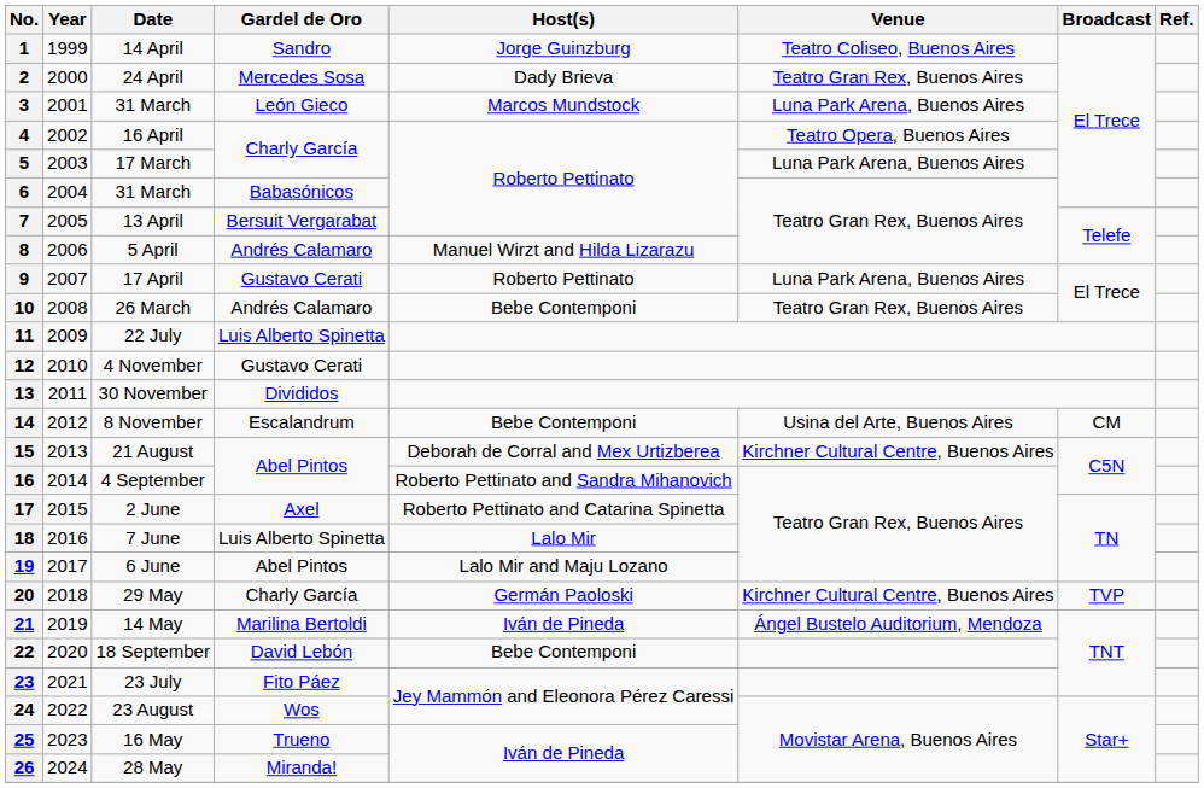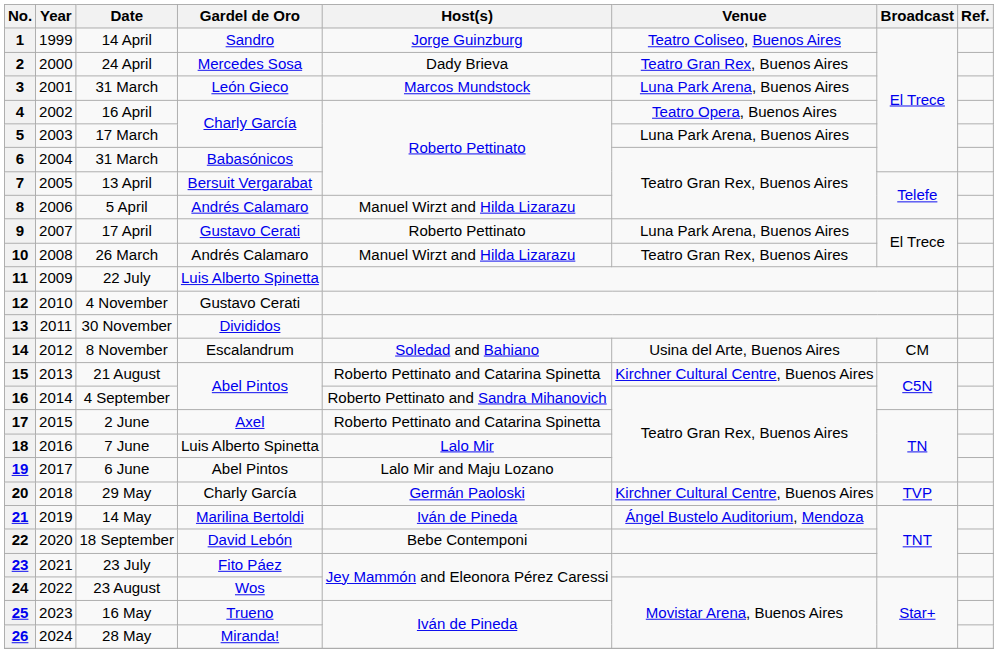 <table class="wikitable" style="text-align:center">
 <tr>
 <th>No.</th>
 <th>Year</th>
 <th>Date</th>
 <th>Gardel de Oro</th>
 <th>Host(s)</th>
 <th>Venue</th>
 <th>Broadcast</th>
 <th>Ref.</th>
 </tr>
 <tr>
 <th>1</th>
 <td>1999</td>
 <td>14 April</td>
 <td><a href='#'>Sandro</a></td>
 <td><a href='#'>Jorge Guinzburg</a></td>
 <td><a href='#'>Teatro Coliseo</a>, <a href='#'>Buenos Aires</a></td>
 <td rowspan="6"><a href='#'>El Trece</a></td>
 <td></td>
 </tr>
 <tr>
 <th>2</th>
 <td>2000</td>
 <td>24 April</td>
 <td><a href='#'>Mercedes Sosa</a></td>
 <td>Dady Brieva</td>
 <td><a href='#'>Teatro Gran Rex</a>, Buenos Aires</td>
 <td></td>
 </tr>
 <tr>
 <th>3</th>
 <td>2001</td>
 <td>31 March</td>
 <td><a href='#'>León Gieco</a></td>
 <td><a href='#'>Marcos Mundstock</a></td>
 <td><a href='#'>Luna Park Arena</a>, Buenos Aires</td>
 <td></td>
 </tr>
 <tr>
 <th>4</th>
 <td>2002</td>
 <td>16 April</td>
 <td rowspan="2"><a href='#'>Charly García</a></td>
 <td rowspan="4"><a href='#'>Roberto Pettinato</a></td>
 <td><a href='#'>Teatro Opera</a>, Buenos Aires</td>
 <td></td>
 </tr>
 <tr>
 <th>5</th>
 <td>2003</td>
 <td>17 March</td>
 <td>Luna Park Arena, Buenos Aires</td>
 <td></td>
 </tr>
 <tr>
 <th>6</th>
 <td>2004</td>
 <td>31 March</td>
 <td><a href='#'>Babasónicos</a></td>
 <td rowspan="3">Teatro Gran Rex, Buenos Aires</td>
 <td></td>
 </tr>
 <tr>
 <th>7</th>
 <td>2005</td>
 <td>13 April</td>
 <td><a href='#'>Bersuit Vergarabat</a></td>
 <td rowspan="2"><a href='#'>Telefe</a></td>
 <td></td>
 </tr>
 <tr>
 <th>8</th>
 <td>2006</td>
 <td>5 April</td>
 <td><a href='#'>Andrés Calamaro</a></td>
 <td>Manuel Wirzt and <a href='#'>Hilda Lizarazu</a></td>
 <td></td>
 </tr>
 <tr>
 <th>9</th>
 <td>2007</td>
 <td>17 April</td>
 <td><a href='#'>Gustavo Cerati</a></td>
 <td>Roberto Pettinato</td>
 <td>Luna Park Arena, Buenos Aires</td>
 <td rowspan="2">El Trece</td>
 <td></td>
 </tr>
 <tr>
 <th>10</th>
 <td>2008</td>
 <td>26 March</td>
 <td>Andrés Calamaro</td>
-<td>Bebe Contemponi</td>
+<td>Manuel Wirzt and <a href='#'>Hilda Lizarazu</a></td>
 <td>Teatro Gran Rex, Buenos Aires</td>
 <td></td>
 </tr>
 <tr>
 <th>11</th>
 <td>2009</td>
 <td>22 July</td>
 <td><a href='#'>Luis Alberto Spinetta</a></td>
 <td colspan="3"></td>
 <td></td>
 </tr>
 <tr>
 <th>12</th>
 <td>2010</td>
 <td>4 November</td>
 <td>Gustavo Cerati</td>
 <td colspan="3"></td>
 <td></td>
 </tr>
 <tr>
 <th>13</th>
 <td>2011</td>
 <td>30 November</td>
 <td><a href='#'>Divididos</a></td>
 <td colspan="3"></td>
 <td></td>
 </tr>
 <tr>
 <th>14</th>
 <td>2012</td>
 <td>8 November</td>
 <td>Escalandrum</td>
-<td>Bebe Contemponi</td>
+<td><a href='#'>Soledad</a> and <a href='#'>Bahiano</a></td>
 <td>Usina del Arte, Buenos Aires</td>
 <td>CM</td>
 <td></td>
 </tr>
 <tr>
 <th>15</th>
 <td>2013</td>
 <td>21 August</td>
 <td rowspan="2"><a href='#'>Abel Pintos</a></td>
-<td>Deborah de Corral and <a href='#'>Mex Urtizberea</a></td>
+<td>Roberto Pettinato and Catarina Spinetta</td>
 <td><a href='#'>Kirchner Cultural Centre</a>, Buenos Aires</td>
 <td rowspan="2"><a href='#'>C5N</a></td>
 <td></td>
 </tr>
 <tr>
 <th>16</th>
 <td>2014</td>
 <td>4 September</td>
 <td>Roberto Pettinato and <a href='#'>Sandra Mihanovich</a></td>
 <td rowspan="4">Teatro Gran Rex, Buenos Aires</td>
 <td></td>
 </tr>
 <tr>
 <th>17</th>
 <td>2015</td>
 <td>2 June</td>
 <td><a href='#'>Axel</a></td>
 <td>Roberto Pettinato and Catarina Spinetta</td>
 <td rowspan="3"><a href='#'>TN</a></td>
 <td></td>
 </tr>
 <tr>
 <th>18</th>
 <td>2016</td>
 <td>7 June</td>
 <td>Luis Alberto Spinetta</td>
 <td><a href='#'>Lalo Mir</a></td>
 <td></td>
 </tr>
 <tr>
 <th><a href='#'>19</a></th>
 <td>2017</td>
 <td>6 June</td>
 <td>Abel Pintos</td>
 <td>Lalo Mir and Maju Lozano</td>
 <td></td>
 </tr>
 <tr>
 <th>20</th>
 <td>2018</td>
 <td>29 May</td>
 <td>Charly García</td>
 <td><a href='#'>Germán Paoloski</a></td>
 <td><a href='#'>Kirchner Cultural Centre</a>, Buenos Aires</td>
 <td><a href='#'>TVP</a></td>
 <td></td>
 </tr>
 <tr>
 <th><a href='#'>21</a></th>
 <td>2019</td>
 <td>14 May</td>
 <td><a href='#'>Marilina Bertoldi</a></td>
 <td><a href='#'>Iván de Pineda</a></td>
 <td><a href='#'>Ángel Bustelo Auditorium</a>, <a href='#'>Mendoza</a></td>
 <td rowspan="3"><a href='#'>TNT</a></td>
 <td></td>
 </tr>
 <tr>
 <th>22</th>
 <td>2020</td>
 <td>18 September</td>
 <td><a href='#'>David Lebón</a></td>
 <td>Bebe Contemponi</td>
 <td></td>
 <td></td>
 </tr>
 <tr>
 <th><a href='#'>23</a></th>
 <td>2021</td>
 <td>23 July</td>
 <td><a href='#'>Fito Páez</a></td>
 <td rowspan="2"><a href='#'>Jey Mammón</a> and Eleonora Pérez Caressi</td>
 <td></td>
 <td></td>
 </tr>
 <tr>
 <th>24</th>
 <td>2022</td>
 <td>23 August</td>
 <td><a href='#'>Wos</a></td>
 <td rowspan="3"><a href='#'>Movistar Arena</a>, Buenos Aires</td>
 <td rowspan="3"><a href='#'>Star+</a></td>
 <td></td>
 </tr>
 <tr>
 <th><a href='#'>25</a></th>
 <td>2023</td>
 <td>16 May</td>
 <td><a href='#'>Trueno</a></td>
 <td rowspan="2"><a href='#'>Iván de Pineda</a></td>
 <td></td>
 </tr>
 <tr>
 <th><a href='#'>26</a></th>
 <td>2024</td>
 <td>28 May</td>
 <td><a href='#'>Miranda!</a></td>
 <td></td>
 </tr>
 <tr>
 </tr>
 </table>
